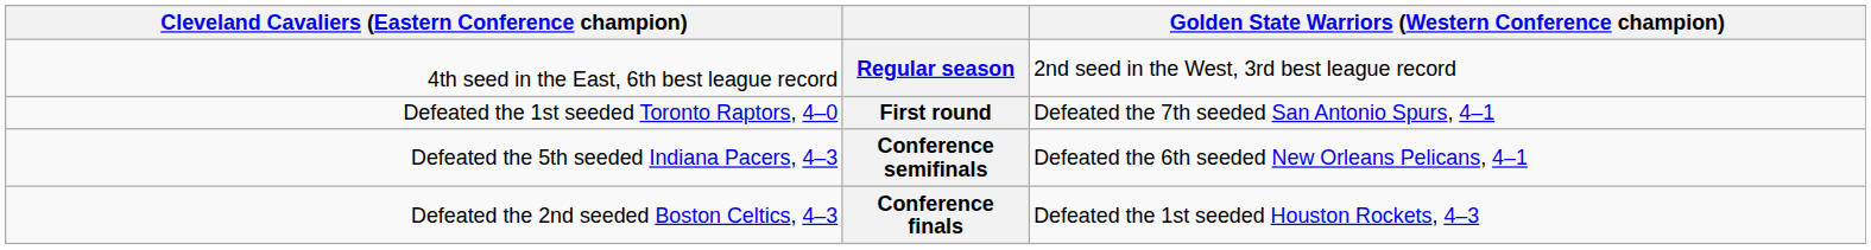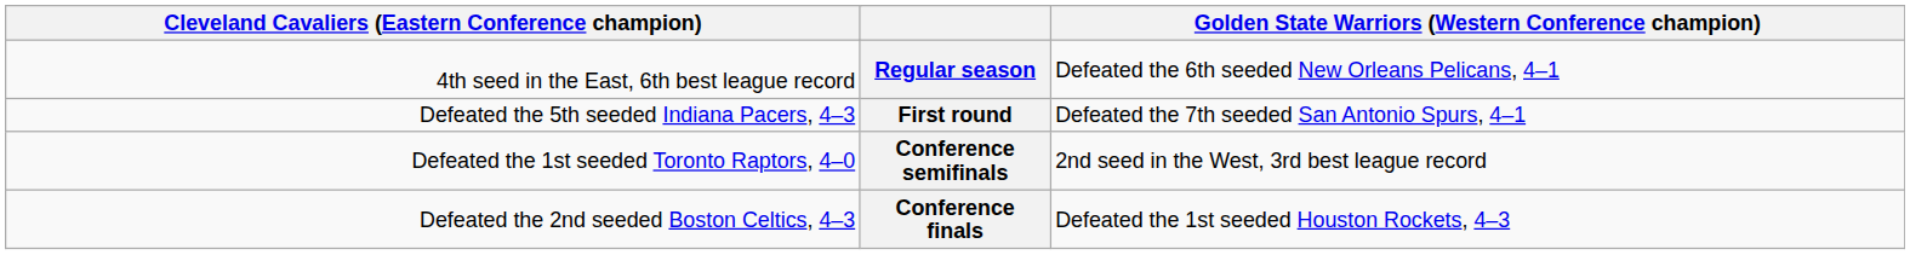 <table style="width:100%; font-size:90%" class="wikitable">
 <tr valign=top>
 <th colspan="2" style="width:45%;"><a href='#'>Cleveland Cavaliers</a> (<a href='#'>Eastern Conference</a> champion)</th>
 <th></th>
 <th colspan="2" style="width:45%;"><a href='#'>Golden State Warriors</a> (<a href='#'>Western Conference</a> champion)</th>
 </tr>
 <tr>
 <td align=right><br> 4th seed in the East, 6th best league record</td>
 <th colspan=2><a href='#'>Regular season</a></th>
-<td> 2nd seed in the West, 3rd best league record</td>
+<td align=left>Defeated the 6th seeded <a href='#'>New Orleans Pelicans</a>, <a href='#'>4–1</a></td>
 </tr>
 <tr>
-<td align=right>Defeated the 1st seeded <a href='#'>Toronto Raptors</a>, <a href='#'>4–0</a></td>
+<td align=right>Defeated the 5th seeded <a href='#'>Indiana Pacers</a>, <a href='#'>4–3</a></td>
 <th colspan=2>First round</th>
 <td align=left>Defeated the 7th seeded <a href='#'>San Antonio Spurs</a>, <a href='#'>4–1</a></td>
 </tr>
 <tr>
-<td align=right>Defeated the 5th seeded <a href='#'>Indiana Pacers</a>, <a href='#'>4–3</a></td>
+<td align=right>Defeated the 1st seeded <a href='#'>Toronto Raptors</a>, <a href='#'>4–0</a></td>
 <th colspan=2>Conference semifinals</th>
-<td align=left>Defeated the 6th seeded <a href='#'>New Orleans Pelicans</a>, <a href='#'>4–1</a></td>
+<td> 2nd seed in the West, 3rd best league record</td>
 </tr>
 <tr>
 <td align=right>Defeated the 2nd seeded <a href='#'>Boston Celtics</a>, <a href='#'>4–3</a></td>
 <th colspan=2>Conference finals</th>
 <td align=left>Defeated the 1st seeded <a href='#'>Houston Rockets</a>, <a href='#'>4–3</a></td>
 </tr>
 </table>
